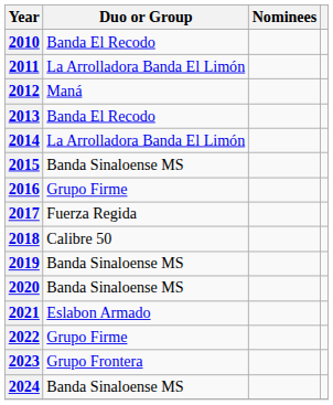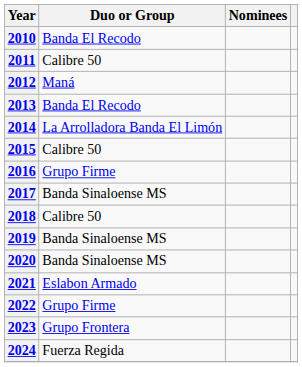 <table class="wikitable">
 <tr>
 <th>Year</th>
 <th>Duo or Group</th>
 <th>Nominees</th>
 <th></th>
 </tr>
 <tr>
 <th scope="row"><a href='#'>2010</a></th>
 <td><a href='#'>Banda El Recodo</a></td>
 <td></td>
 <td></td>
 </tr>
 <tr>
 <th scope="row"><a href='#'>2011</a></th>
-<td><a href='#'>La Arrolladora Banda El Limón</a></td>
+<td>Calibre 50</td>
 <td></td>
 <td><br></td>
 </tr>
 <tr>
 <th scope="row"><a href='#'>2012</a></th>
 <td><a href='#'>Maná</a></td>
 <td></td>
 <td><br></td>
 </tr>
 <tr>
 <th scope="row"><a href='#'>2013</a></th>
 <td><a href='#'>Banda El Recodo</a></td>
 <td></td>
 <td></td>
 </tr>
 <tr>
 <th scope="row"><a href='#'>2014</a></th>
 <td><a href='#'>La Arrolladora Banda El Limón</a></td>
 <td></td>
 <td><br></td>
 </tr>
 <tr>
 <th scope="row"><a href='#'>2015</a></th>
-<td>Banda Sinaloense MS</td>
+<td>Calibre 50</td>
 <td></td>
 <td><br></td>
 </tr>
 <tr>
 <th scope="row"><a href='#'>2016</a></th>
 <td><a href='#'>Grupo Firme</a></td>
 <td></td>
 <td></td>
 </tr>
 <tr>
 <th scope="row"><a href='#'>2017</a></th>
-<td>Fuerza Regida</td>
+<td>Banda Sinaloense MS</td>
 <td></td>
 <td></td>
 </tr>
 <tr>
 <th scope="row"><a href='#'>2018</a></th>
 <td>Calibre 50</td>
 <td></td>
 <td></td>
 </tr>
 <tr>
 <th scope="row"><a href='#'>2019</a></th>
 <td>Banda Sinaloense MS</td>
 <td></td>
 <td></td>
 </tr>
 <tr>
 <th scope="row"><a href='#'>2020</a></th>
 <td>Banda Sinaloense MS</td>
 <td></td>
 <td></td>
 </tr>
 <tr>
 <th scope="row"><a href='#'>2021</a></th>
 <td><a href='#'>Eslabon Armado</a></td>
 <td></td>
 <td></td>
 </tr>
 <tr>
 <th scope="row"><a href='#'>2022</a></th>
 <td><a href='#'>Grupo Firme</a></td>
 <td></td>
 <td></td>
 </tr>
 <tr>
 <th scope="row"><a href='#'>2023</a></th>
 <td><a href='#'>Grupo Frontera</a></td>
 <td></td>
 <td></td>
 </tr>
 <tr>
 <th scope="row"><a href='#'>2024</a></th>
-<td>Banda Sinaloense MS</td>
+<td>Fuerza Regida</td>
 <td></td>
 <td></td>
 </tr>
 <tr>
 </tr>
 </table>
